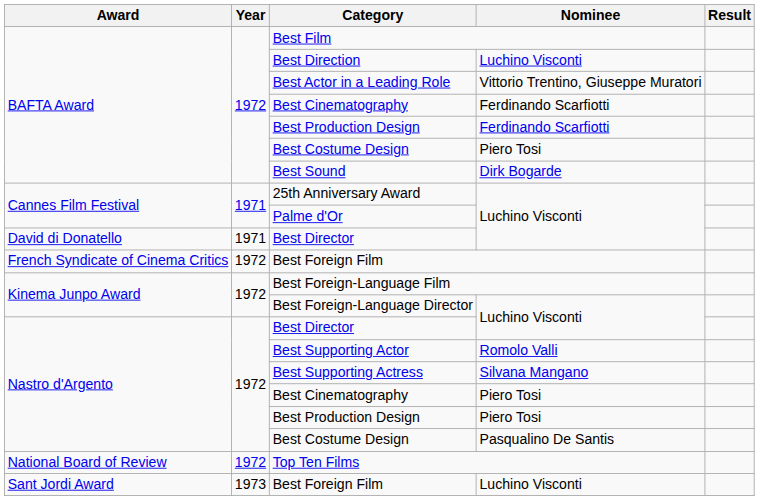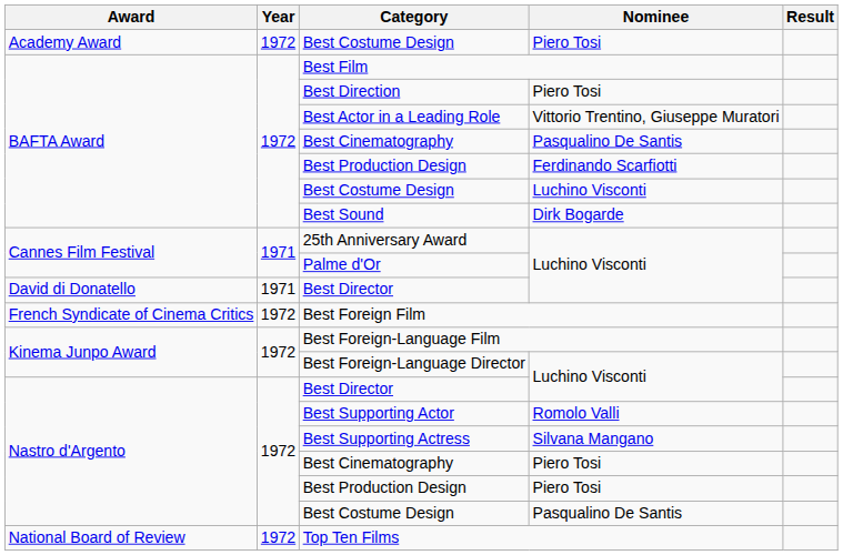 <table class="wikitable plainrowheaders sortable">
 <tr>
 <th>Award</th>
 <th>Year</th>
 <th>Category</th>
 <th>Nominee</th>
 <th>Result</th>
 </tr>
 <tr>
+<td><a href='#'>Academy Award</a></td>
+<td><a href='#'>1972</a></td>
+<td><a href='#'>Best Costume Design</a></td>
+<td><a href='#'>Piero Tosi</a></td>
+<td></td>
+</tr>
+<tr>
 <td rowspan="7"><a href='#'>BAFTA Award</a></td>
 <td rowspan="7"><a href='#'>1972</a></td>
 <td colspan="2"><a href='#'>Best Film</a></td>
 <td></td>
 </tr>
 <tr>
 <td><a href='#'>Best Direction</a></td>
-<td><a href='#'>Luchino Visconti</a></td>
+<td>Piero Tosi</td>
 <td></td>
 </tr>
 <tr>
 <td><a href='#'>Best Actor in a Leading Role</a></td>
 <td>Vittorio Trentino, Giuseppe Muratori</td>
 <td></td>
 </tr>
 <tr>
 <td><a href='#'>Best Cinematography</a></td>
-<td>Ferdinando Scarfiotti</td>
+<td><a href='#'>Pasqualino De Santis</a></td>
 <td></td>
 </tr>
 <tr>
 <td><a href='#'>Best Production Design</a></td>
 <td><a href='#'>Ferdinando Scarfiotti</a></td>
 <td></td>
 </tr>
 <tr>
 <td><a href='#'>Best Costume Design</a></td>
-<td>Piero Tosi</td>
+<td><a href='#'>Luchino Visconti</a></td>
 <td></td>
 </tr>
 <tr>
 <td><a href='#'>Best Sound</a></td>
 <td><a href='#'>Dirk Bogarde</a></td>
 <td></td>
 </tr>
 <tr>
 <td rowspan="2"><a href='#'>Cannes Film Festival</a></td>
 <td rowspan="2"><a href='#'>1971</a></td>
 <td>25th Anniversary Award</td>
 <td rowspan="3">Luchino Visconti</td>
 <td></td>
 </tr>
 <tr>
 <td><a href='#'>Palme d'Or</a></td>
 <td></td>
 </tr>
 <tr>
 <td><a href='#'>David di Donatello</a></td>
 <td>1971</td>
 <td><a href='#'>Best Director</a></td>
 <td></td>
 </tr>
 <tr>
 <td><a href='#'>French Syndicate of Cinema Critics</a></td>
 <td>1972</td>
 <td colspan="2">Best Foreign Film</td>
 <td></td>
 </tr>
 <tr>
 <td rowspan="2"><a href='#'>Kinema Junpo Award</a></td>
 <td rowspan="2">1972</td>
 <td colspan="2">Best Foreign-Language Film</td>
 <td></td>
 </tr>
 <tr>
 <td>Best Foreign-Language Director</td>
 <td rowspan="2">Luchino Visconti</td>
 <td></td>
 </tr>
 <tr>
 <td rowspan="6"><a href='#'>Nastro d'Argento</a></td>
 <td rowspan="6">1972</td>
 <td><a href='#'>Best Director</a></td>
 <td></td>
 </tr>
 <tr>
 <td><a href='#'>Best Supporting Actor</a></td>
 <td><a href='#'>Romolo Valli</a></td>
 <td></td>
 </tr>
 <tr>
 <td><a href='#'>Best Supporting Actress</a></td>
 <td><a href='#'>Silvana Mangano</a></td>
 <td></td>
 </tr>
 <tr>
 <td>Best Cinematography</td>
 <td>Piero Tosi</td>
 <td></td>
 </tr>
 <tr>
 <td>Best Production Design</td>
 <td>Piero Tosi</td>
 <td></td>
 </tr>
 <tr>
 <td>Best Costume Design</td>
 <td>Pasqualino De Santis</td>
 <td></td>
 </tr>
 <tr>
 <td><a href='#'>National Board of Review</a></td>
 <td><a href='#'>1972</a></td>
 <td colspan="2"><a href='#'>Top Ten Films</a></td>
 <td></td>
 </tr>
-<tr>
-<td><a href='#'>Sant Jordi Award</a></td>
-<td>1973</td>
-<td>Best Foreign Film</td>
-<td>Luchino Visconti</td>
-<td></td>
-</tr>
 </table>
